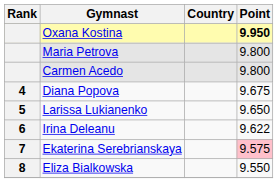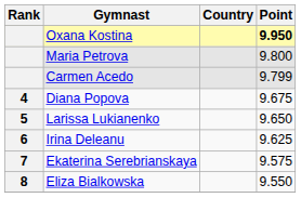 <table class="wikitable sortable">
 <tr>
 <th>Rank</th>
 <th>Gymnast</th>
 <th>Country</th>
 <th>Point</th>
 </tr>
 <tr bgcolor=fffcaf>
 <th></th>
 <td><a href='#'>Oxana Kostina</a></td>
 <td></td>
 <td><strong>9.950</strong></td>
 </tr>
 <tr bgcolor=e5e5e5>
 <th></th>
 <td><a href='#'>Maria Petrova</a></td>
 <td></td>
 <td>9.800</td>
 </tr>
 <tr bgcolor=e5e5e5>
 <th></th>
 <td><a href='#'>Carmen Acedo</a></td>
 <td></td>
-<td>9.800</td>
+<td>9.799</td>
 </tr>
 <tr>
 <th>4</th>
 <td><a href='#'>Diana Popova</a></td>
 <td></td>
 <td>9.675</td>
 </tr>
 <tr>
 <th>5</th>
 <td><a href='#'>Larissa Lukianenko</a></td>
 <td></td>
 <td>9.650</td>
 </tr>
 <tr>
 <th>6</th>
 <td><a href='#'>Irina Deleanu</a></td>
 <td></td>
-<td>9.622</td>
+<td>9.625</td>
 </tr>
 <tr>
 <th>7</th>
 <td><a href='#'>Ekaterina Serebrianskaya</a></td>
 <td></td>
-<td style="background: pink;">9.575</td>
+<td>9.575</td>
 </tr>
 <tr>
 <th>8</th>
 <td><a href='#'>Eliza Bialkowska</a></td>
 <td></td>
 <td>9.550</td>
 </tr>
 <tr>
 </tr>
 </table>
